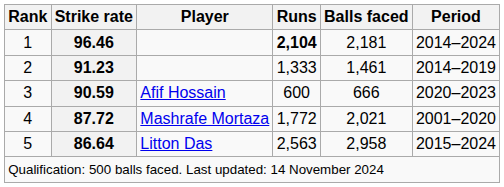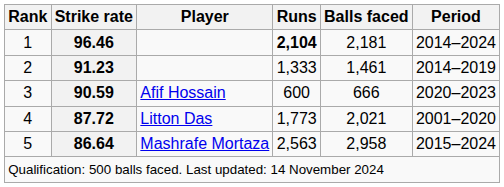 <table class="wikitable plainrowheaders sortable">
 <tr>
 <th scope=col>Rank</th>
 <th scope=col>Strike rate</th>
 <th scope=col>Player</th>
 <th scope=col>Runs</th>
 <th scope=col>Balls faced</th>
 <th scope=col>Period</th>
 </tr>
 <tr>
 <td align=center>1</td>
 <th scope=row style="text-align:center;">96.46</th>
 <td></td>
 <td align=center><strong>2,104</strong></td>
 <td align=center>2,181</td>
 <td>2014–2024</td>
 </tr>
 <tr>
 <td align=center>2</td>
 <th scope=row style=text-align:center;>91.23</th>
 <td></td>
 <td align=center>1,333</td>
 <td align=center>1,461</td>
 <td>2014–2019</td>
 </tr>
 <tr>
 <td align="center">3</td>
 <th scope="row" style="text-align:center;">90.59</th>
 <td><a href='#'>Afif Hossain</a></td>
 <td align="center">600</td>
 <td align="center">666</td>
 <td>2020–2023</td>
 </tr>
 <tr>
 <td align="center">4</td>
 <th scope="row" style="text-align:center;">87.72</th>
-<td><a href='#'>Mashrafe Mortaza</a></td>
-<td align="center">1,772</td>
+<td><a href='#'>Litton Das</a></td>
+<td align="center">1,773</td>
 <td align="center">2,021</td>
 <td>2001–2020</td>
 </tr>
 <tr>
 <td align=center>5</td>
 <th scope=row style=text-align:center;>86.64</th>
-<td><a href='#'>Litton Das</a></td>
+<td><a href='#'>Mashrafe Mortaza</a></td>
 <td align=center>2,563</td>
 <td align=center>2,958</td>
 <td>2015–2024</td>
 </tr>
 <tr>
 </tr>
 <tr class=sortbottom>
 <td colspan=6><small>Qualification: 500 balls faced. Last updated: 14 November 2024</small></td>
 </tr>
 </table>
